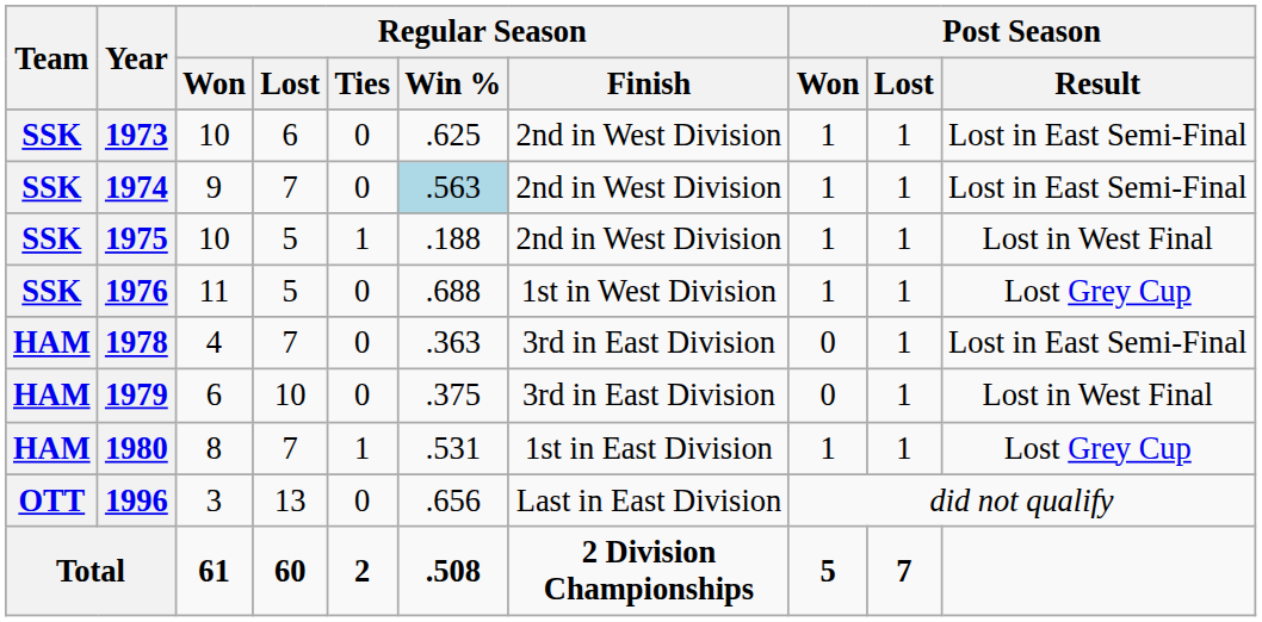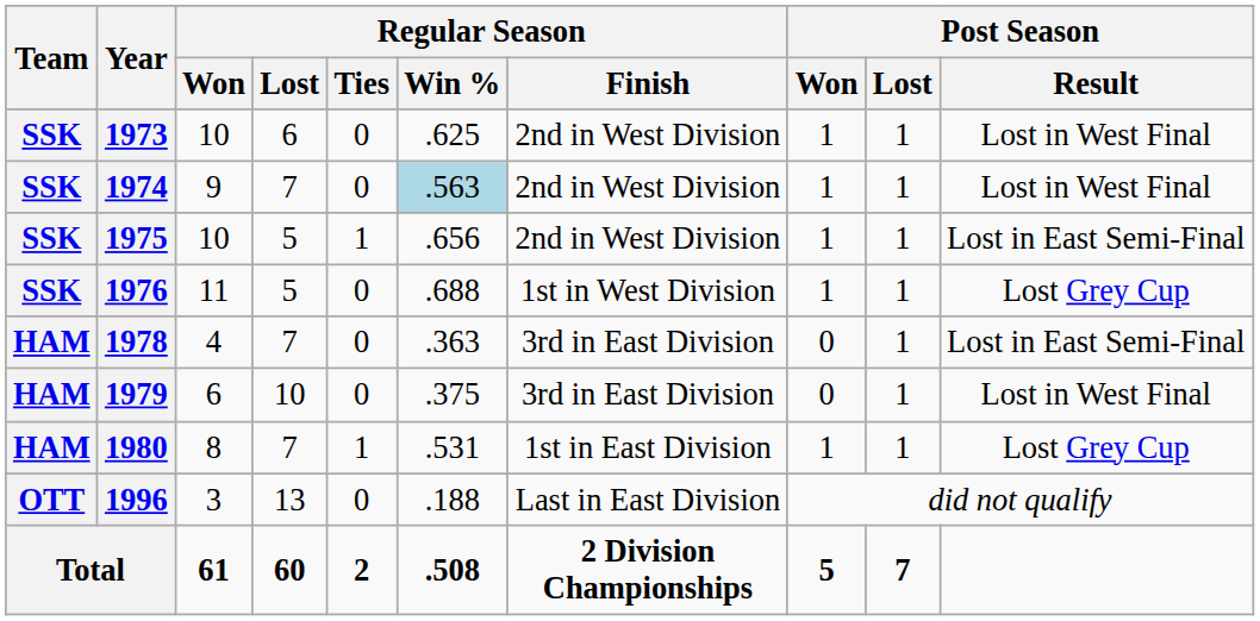 <table class="wikitable" style="font-size: 95%; text-align:center;">
 <tr>
 <th rowspan="2">Team</th>
 <th rowspan="2">Year</th>
 <th colspan="5">Regular Season</th>
 <th colspan="4">Post Season</th>
 </tr>
 <tr>
 <th>Won</th>
 <th>Lost</th>
 <th>Ties</th>
 <th>Win %</th>
 <th>Finish</th>
 <th>Won</th>
 <th>Lost</th>
 <th>Result</th>
 </tr>
 <tr>
 <th><a href='#'>SSK</a></th>
 <th><a href='#'>1973</a></th>
 <td>10</td>
 <td>6</td>
 <td>0</td>
 <td>.625</td>
 <td>2nd in West Division</td>
 <td>1</td>
 <td>1</td>
-<td>Lost in East Semi-Final</td>
+<td>Lost in West Final</td>
 </tr>
 <tr>
 <th><a href='#'>SSK</a></th>
 <th><a href='#'>1974</a></th>
 <td>9</td>
 <td>7</td>
 <td>0</td>
 <td style="background: lightblue;">.563</td>
 <td>2nd in West Division</td>
 <td>1</td>
 <td>1</td>
-<td>Lost in East Semi-Final</td>
+<td>Lost in West Final</td>
 </tr>
 <tr>
 <th><a href='#'>SSK</a></th>
 <th><a href='#'>1975</a></th>
 <td>10</td>
 <td>5</td>
 <td>1</td>
-<td>.188</td>
+<td>.656</td>
 <td>2nd in West Division</td>
 <td>1</td>
 <td>1</td>
-<td>Lost in West Final</td>
+<td>Lost in East Semi-Final</td>
 </tr>
 <tr>
 <th><a href='#'>SSK</a></th>
 <th><a href='#'>1976</a></th>
 <td>11</td>
 <td>5</td>
 <td>0</td>
 <td>.688</td>
 <td>1st in West Division</td>
 <td>1</td>
 <td>1</td>
 <td>Lost <a href='#'>Grey Cup</a></td>
 </tr>
 <tr>
 <th><a href='#'>HAM</a></th>
 <th><a href='#'>1978</a></th>
 <td>4</td>
 <td>7</td>
 <td>0</td>
 <td>.363</td>
 <td>3rd in East Division</td>
 <td>0</td>
 <td>1</td>
 <td>Lost in East Semi-Final</td>
 </tr>
 <tr>
 <th><a href='#'>HAM</a></th>
 <th><a href='#'>1979</a></th>
 <td>6</td>
 <td>10</td>
 <td>0</td>
 <td>.375</td>
 <td>3rd in East Division</td>
 <td>0</td>
 <td>1</td>
 <td>Lost in West Final</td>
 </tr>
 <tr>
 <th><a href='#'>HAM</a></th>
 <th><a href='#'>1980</a></th>
 <td>8</td>
 <td>7</td>
 <td>1</td>
 <td>.531</td>
 <td>1st in East Division</td>
 <td>1</td>
 <td>1</td>
 <td>Lost <a href='#'>Grey Cup</a></td>
 </tr>
 <tr>
 <th><a href='#'>OTT</a></th>
 <th><a href='#'>1996</a></th>
 <td>3</td>
 <td>13</td>
 <td>0</td>
-<td>.656</td>
+<td>.188</td>
 <td>Last in East Division</td>
 <td colspan="3"><em>did not qualify</em></td>
 </tr>
 <tr>
 <th colspan="2"><strong>Total</strong></th>
 <td><strong>61</strong></td>
 <td><strong>60</strong></td>
 <td><strong>2</strong></td>
 <td><strong>.508</strong></td>
 <td><strong>2 Division<br>Championships</strong></td>
 <td><strong>5</strong></td>
 <td><strong>7</strong></td>
 <td></td>
 </tr>
 </table>
